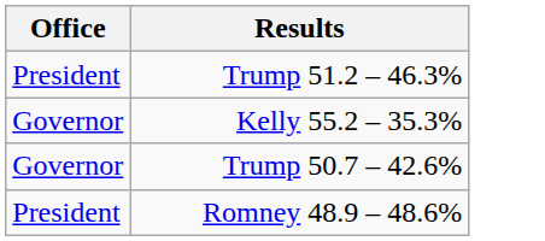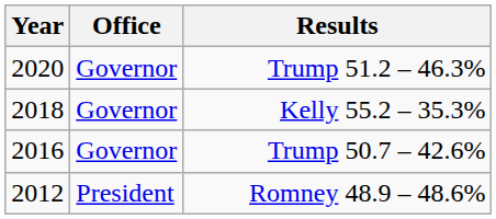 <table class=wikitable>
 <tr>
+<th width="30">Year</th>
 <th width="60">Office</th>
 <th width="180">Results</th>
 </tr>
 <tr>
-<td><a href='#'>President</a></td>
+<td>2020</td>
+<td><a href='#'>Governor</a></td>
 <td align="right" ><a href='#'>Trump</a> 51.2 – 46.3%</td>
 </tr>
 <tr>
+<td>2018</td>
 <td><a href='#'>Governor</a></td>
 <td align="right" ><a href='#'>Kelly</a> 55.2 – 35.3%</td>
 </tr>
 <tr>
+<td>2016</td>
 <td><a href='#'>Governor</a></td>
 <td align="right" ><a href='#'>Trump</a> 50.7 – 42.6%</td>
 </tr>
 <tr>
+<td>2012</td>
 <td><a href='#'>President</a></td>
 <td align="right" ><a href='#'>Romney</a> 48.9 – 48.6%</td>
 </tr>
 </table>
